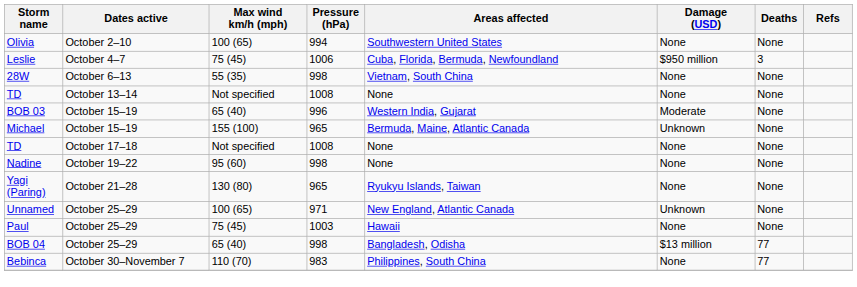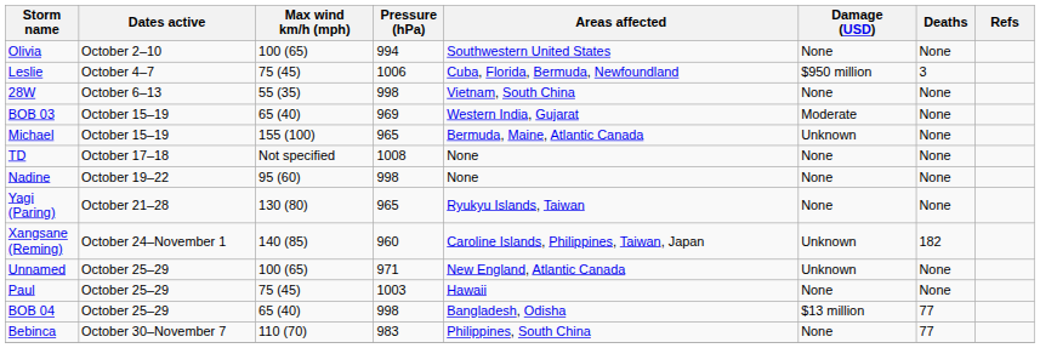 <table class="wikitable sortable">
 <tr>
 <th width="5%">Storm name</th>
 <th width="15%">Dates active</th>
 <th width="10%">Max wind<br>km/h (mph)</th>
 <th width="5%">Pressure<br>(hPa)</th>
 <th width="30%">Areas affected</th>
 <th width="10%">Damage<br>(<a href='#'>USD</a>)</th>
 <th width="5%">Deaths</th>
 <th width="5%">Refs</th>
 </tr>
 <tr>
 <td><a href='#'>Olivia</a></td>
 <td>October 2–10</td>
 <td>100 (65)</td>
 <td>994</td>
 <td><a href='#'>Southwestern United States</a></td>
 <td>None</td>
 <td>None</td>
 <td></td>
 </tr>
 <tr>
 <td><a href='#'>Leslie</a></td>
 <td>October 4–7</td>
 <td>75 (45)</td>
 <td>1006</td>
 <td><a href='#'>Cuba</a>, <a href='#'>Florida</a>, <a href='#'>Bermuda</a>, <a href='#'>Newfoundland</a></td>
 <td>$950 million</td>
 <td>3</td>
 <td></td>
 </tr>
 <tr>
 <td><a href='#'>28W</a></td>
 <td>October 6–13</td>
 <td>55 (35)</td>
 <td>998</td>
 <td><a href='#'>Vietnam</a>, <a href='#'>South China</a></td>
 <td>None</td>
 <td>None</td>
 <td></td>
 </tr>
 <tr>
-<td><a href='#'>TD</a></td>
-<td>October 13–14</td>
-<td>Not specified</td>
-<td>1008</td>
-<td>None</td>
-<td>None</td>
-<td>None</td>
-<td></td>
-</tr>
-<tr>
 <td><a href='#'>BOB 03</a></td>
 <td>October 15–19</td>
 <td>65 (40)</td>
-<td>996</td>
+<td>969</td>
 <td><a href='#'>Western India</a>, <a href='#'>Gujarat</a></td>
 <td>Moderate</td>
 <td>None</td>
 <td></td>
 </tr>
 <tr>
 <td><a href='#'>Michael</a></td>
 <td>October 15–19</td>
 <td>155 (100)</td>
 <td>965</td>
 <td><a href='#'>Bermuda</a>, <a href='#'>Maine</a>, <a href='#'>Atlantic Canada</a></td>
 <td>Unknown</td>
 <td>None</td>
 <td></td>
 </tr>
 <tr>
 <td><a href='#'>TD</a></td>
 <td>October 17–18</td>
 <td>Not specified</td>
 <td>1008</td>
 <td>None</td>
 <td>None</td>
 <td>None</td>
 <td></td>
 </tr>
 <tr>
 <td><a href='#'>Nadine</a></td>
 <td>October 19–22</td>
 <td>95 (60)</td>
 <td>998</td>
 <td>None</td>
 <td>None</td>
 <td>None</td>
 <td></td>
 </tr>
 <tr>
 <td><a href='#'>Yagi (Paring)</a></td>
 <td>October 21–28</td>
 <td>130 (80)</td>
 <td>965</td>
 <td><a href='#'>Ryukyu Islands</a>, <a href='#'>Taiwan</a></td>
 <td>None</td>
 <td>None</td>
 <td></td>
 </tr>
 <tr>
+<td><a href='#'>Xangsane (Reming)</a></td>
+<td>October 24–November 1</td>
+<td>140 (85)</td>
+<td>960</td>
+<td><a href='#'>Caroline Islands</a>, <a href='#'>Philippines</a>, <a href='#'>Taiwan</a>, Japan</td>
+<td>Unknown</td>
+<td>182</td>
+<td></td>
+</tr>
+<tr>
 <td><a href='#'>Unnamed</a></td>
 <td>October 25–29</td>
 <td>100 (65)</td>
 <td>971</td>
 <td><a href='#'>New England</a>, <a href='#'>Atlantic Canada</a></td>
 <td>Unknown</td>
 <td>None</td>
 <td></td>
 </tr>
 <tr>
 <td><a href='#'>Paul</a></td>
 <td>October 25–29</td>
 <td>75 (45)</td>
 <td>1003</td>
 <td><a href='#'>Hawaii</a></td>
 <td>None</td>
 <td>None</td>
 <td></td>
 </tr>
 <tr>
 <td><a href='#'>BOB 04</a></td>
 <td>October 25–29</td>
 <td>65 (40)</td>
 <td>998</td>
 <td><a href='#'>Bangladesh</a>, <a href='#'>Odisha</a></td>
 <td>$13 million</td>
 <td>77</td>
 <td></td>
 </tr>
 <tr>
 <td><a href='#'>Bebinca</a></td>
 <td>October 30–November 7</td>
 <td>110 (70)</td>
 <td>983</td>
 <td><a href='#'>Philippines</a>, <a href='#'>South China</a></td>
 <td>None</td>
 <td>77</td>
 <td></td>
 </tr>
 <tr>
 </tr>
 </table>
